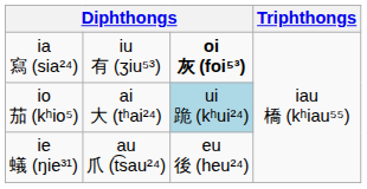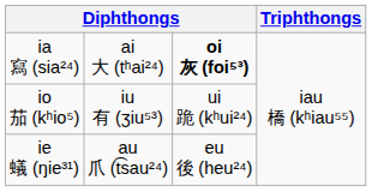 <table class="wikitable">
 <tr>
 <th colspan="3"><a href='#'>Diphthongs</a></th>
 <th><a href='#'>Triphthongs</a></th>
 </tr>
 <tr align="center">
 <td>ia<br>寫 (sia²⁴)</td>
-<td>iu<br>有 (ʒiu⁵³)</td>
+<td>ai<br>大 (tʰai²⁴)</td>
 <td><strong>oi<br>灰 (foi⁵³)</strong></td>
 <td rowspan="3">iau<br>橋 (kʰiau⁵⁵)</td>
 </tr>
 <tr align="center">
 <td>io<br>茄 (kʰio⁵)</td>
-<td>ai<br>大 (tʰai²⁴)</td>
-<td style="background: lightblue;">ui<br>跪 (kʰui²⁴)</td>
+<td>iu<br>有 (ʒiu⁵³)</td>
+<td>ui<br>跪 (kʰui²⁴)</td>
 </tr>
 <tr align="center">
 <td>ie<br>蟻 (ŋie³¹)</td>
 <td>au<br>爪 (t͡sau²⁴)</td>
 <td>eu<br>後 (heu²⁴)</td>
 </tr>
 </table>
